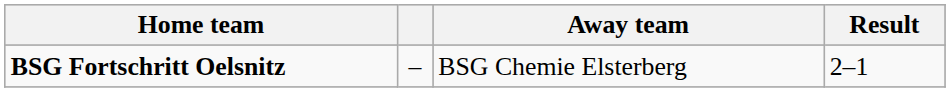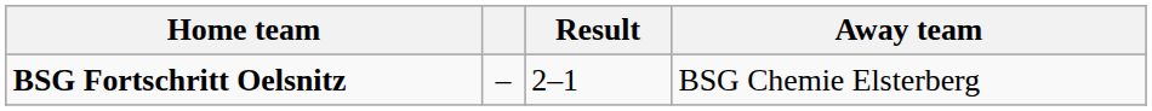 <table class="wikitable" style="width:585px;" border="1">
 <tr>
 <th style="width:250px;" align="left">Home team</th>
 <th style="width:15px;"></th>
+<th style="width:70px;" align="center;">Result</th>
 <th style="width:250px;" align="left">Away team</th>
-<th style="width:70px;" align="center;">Result</th>
 </tr>
 <tr>
 <td><strong>BSG Fortschritt Oelsnitz</strong></td>
 <td align="center">–</td>
+<td>2–1</td>
 <td>BSG Chemie Elsterberg</td>
-<td>2–1</td>
 </tr>
 </table>
